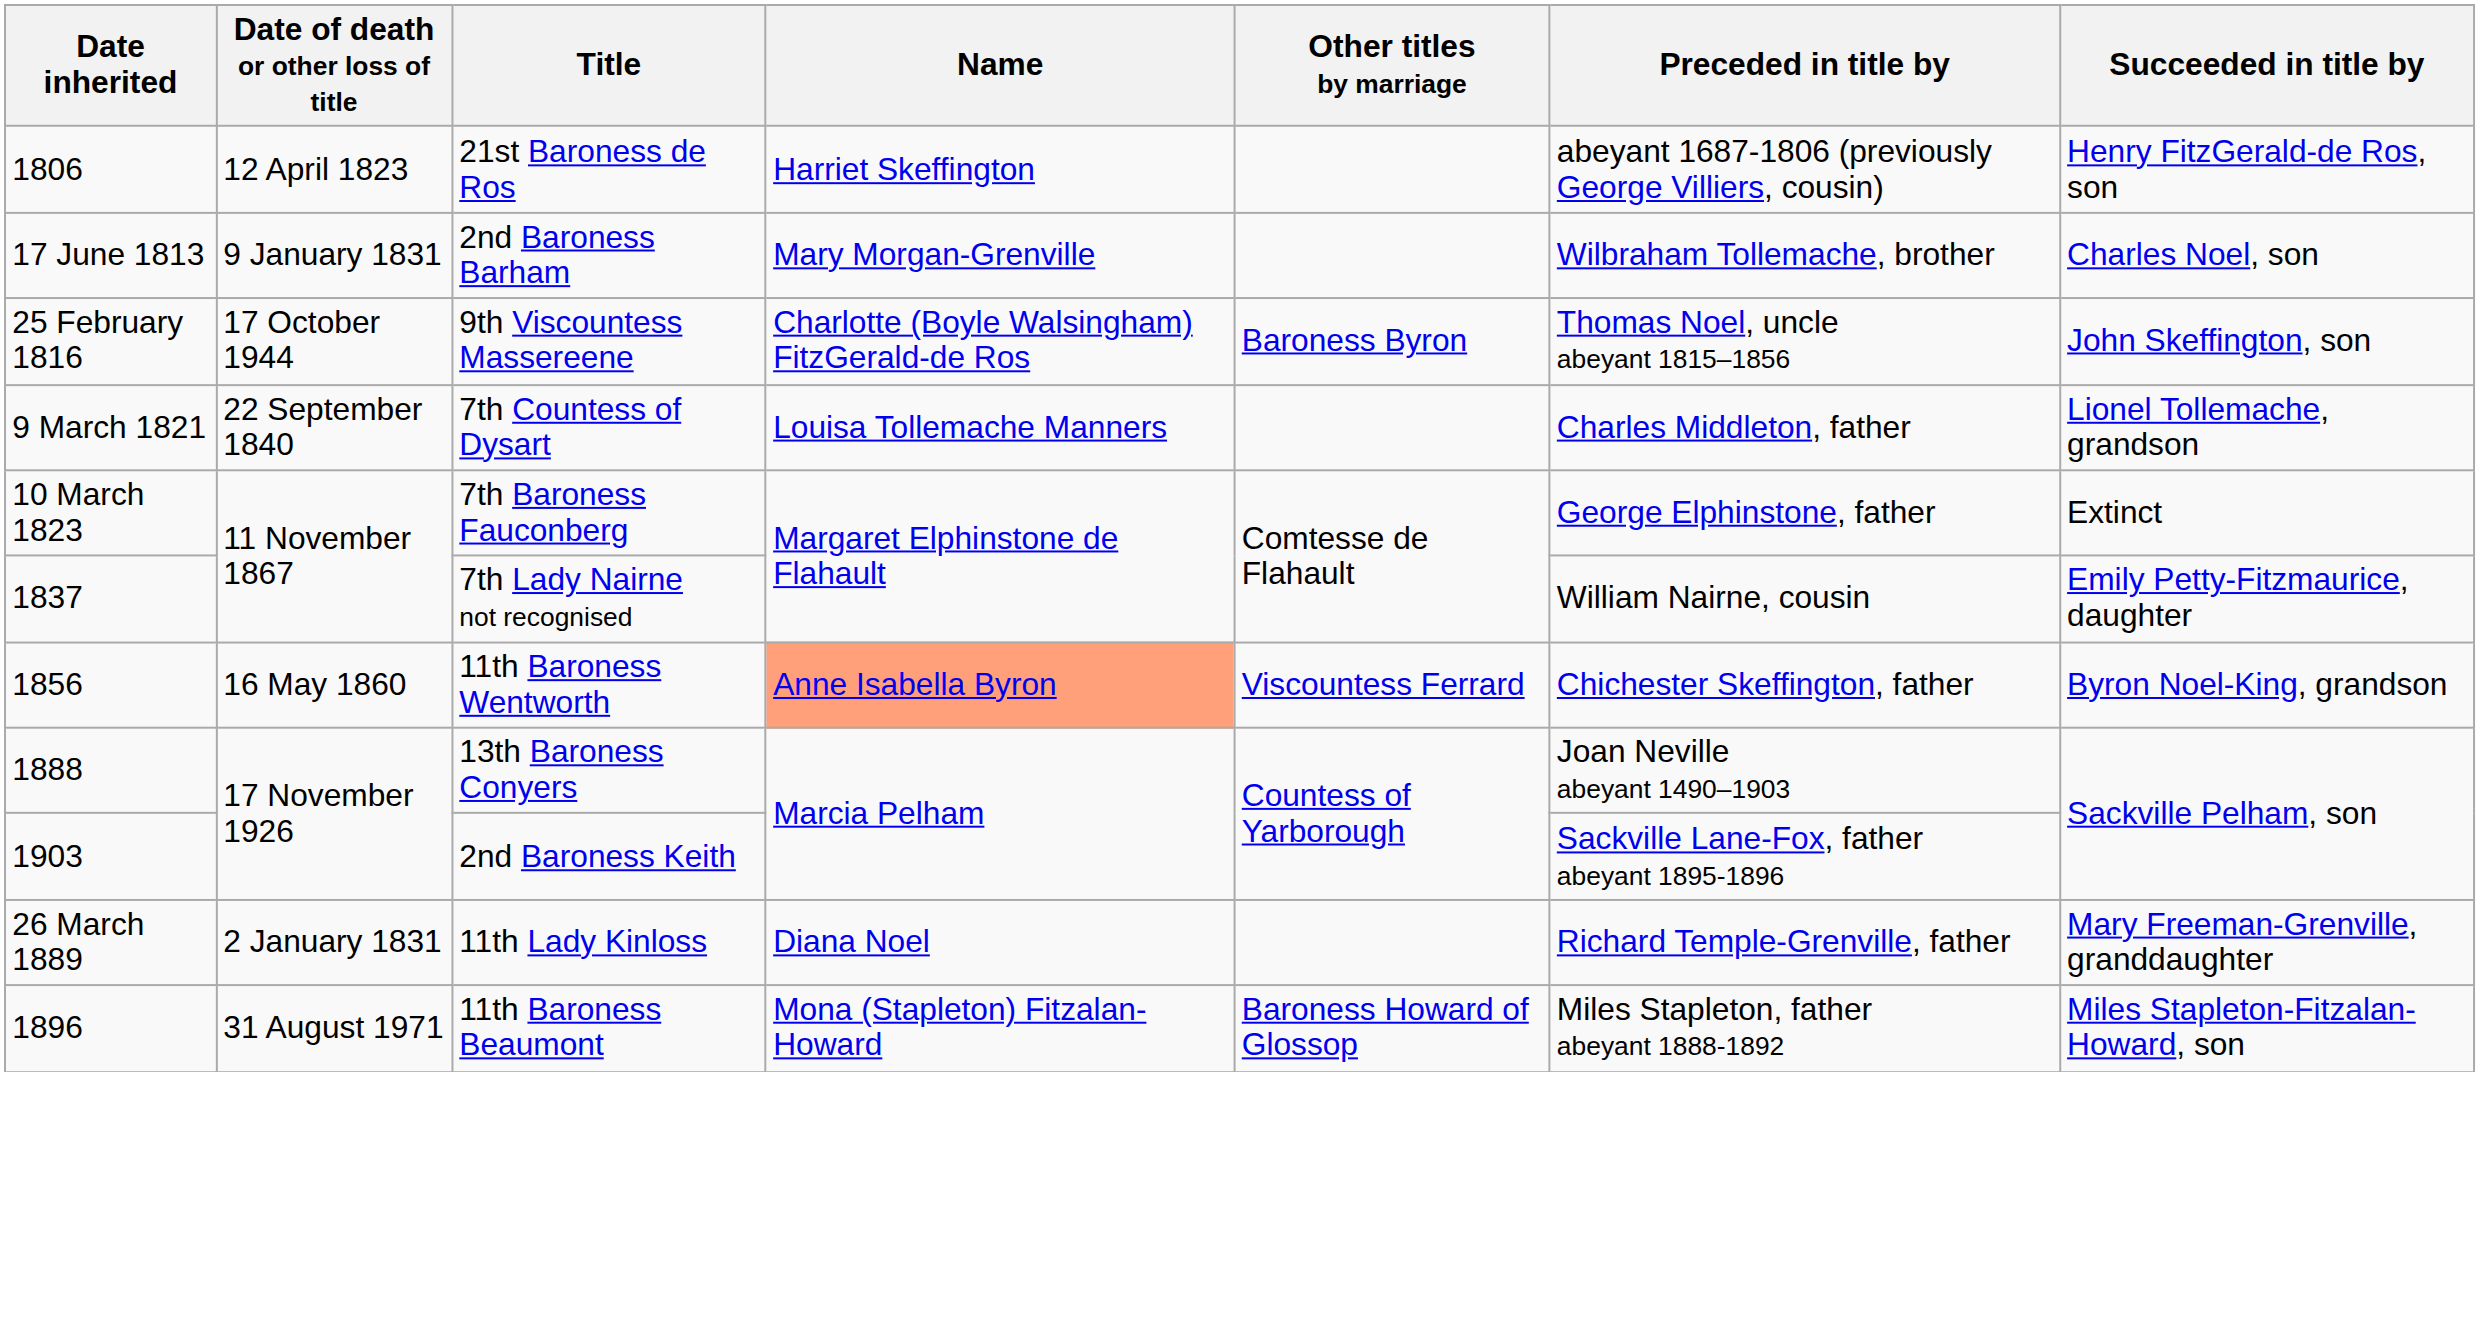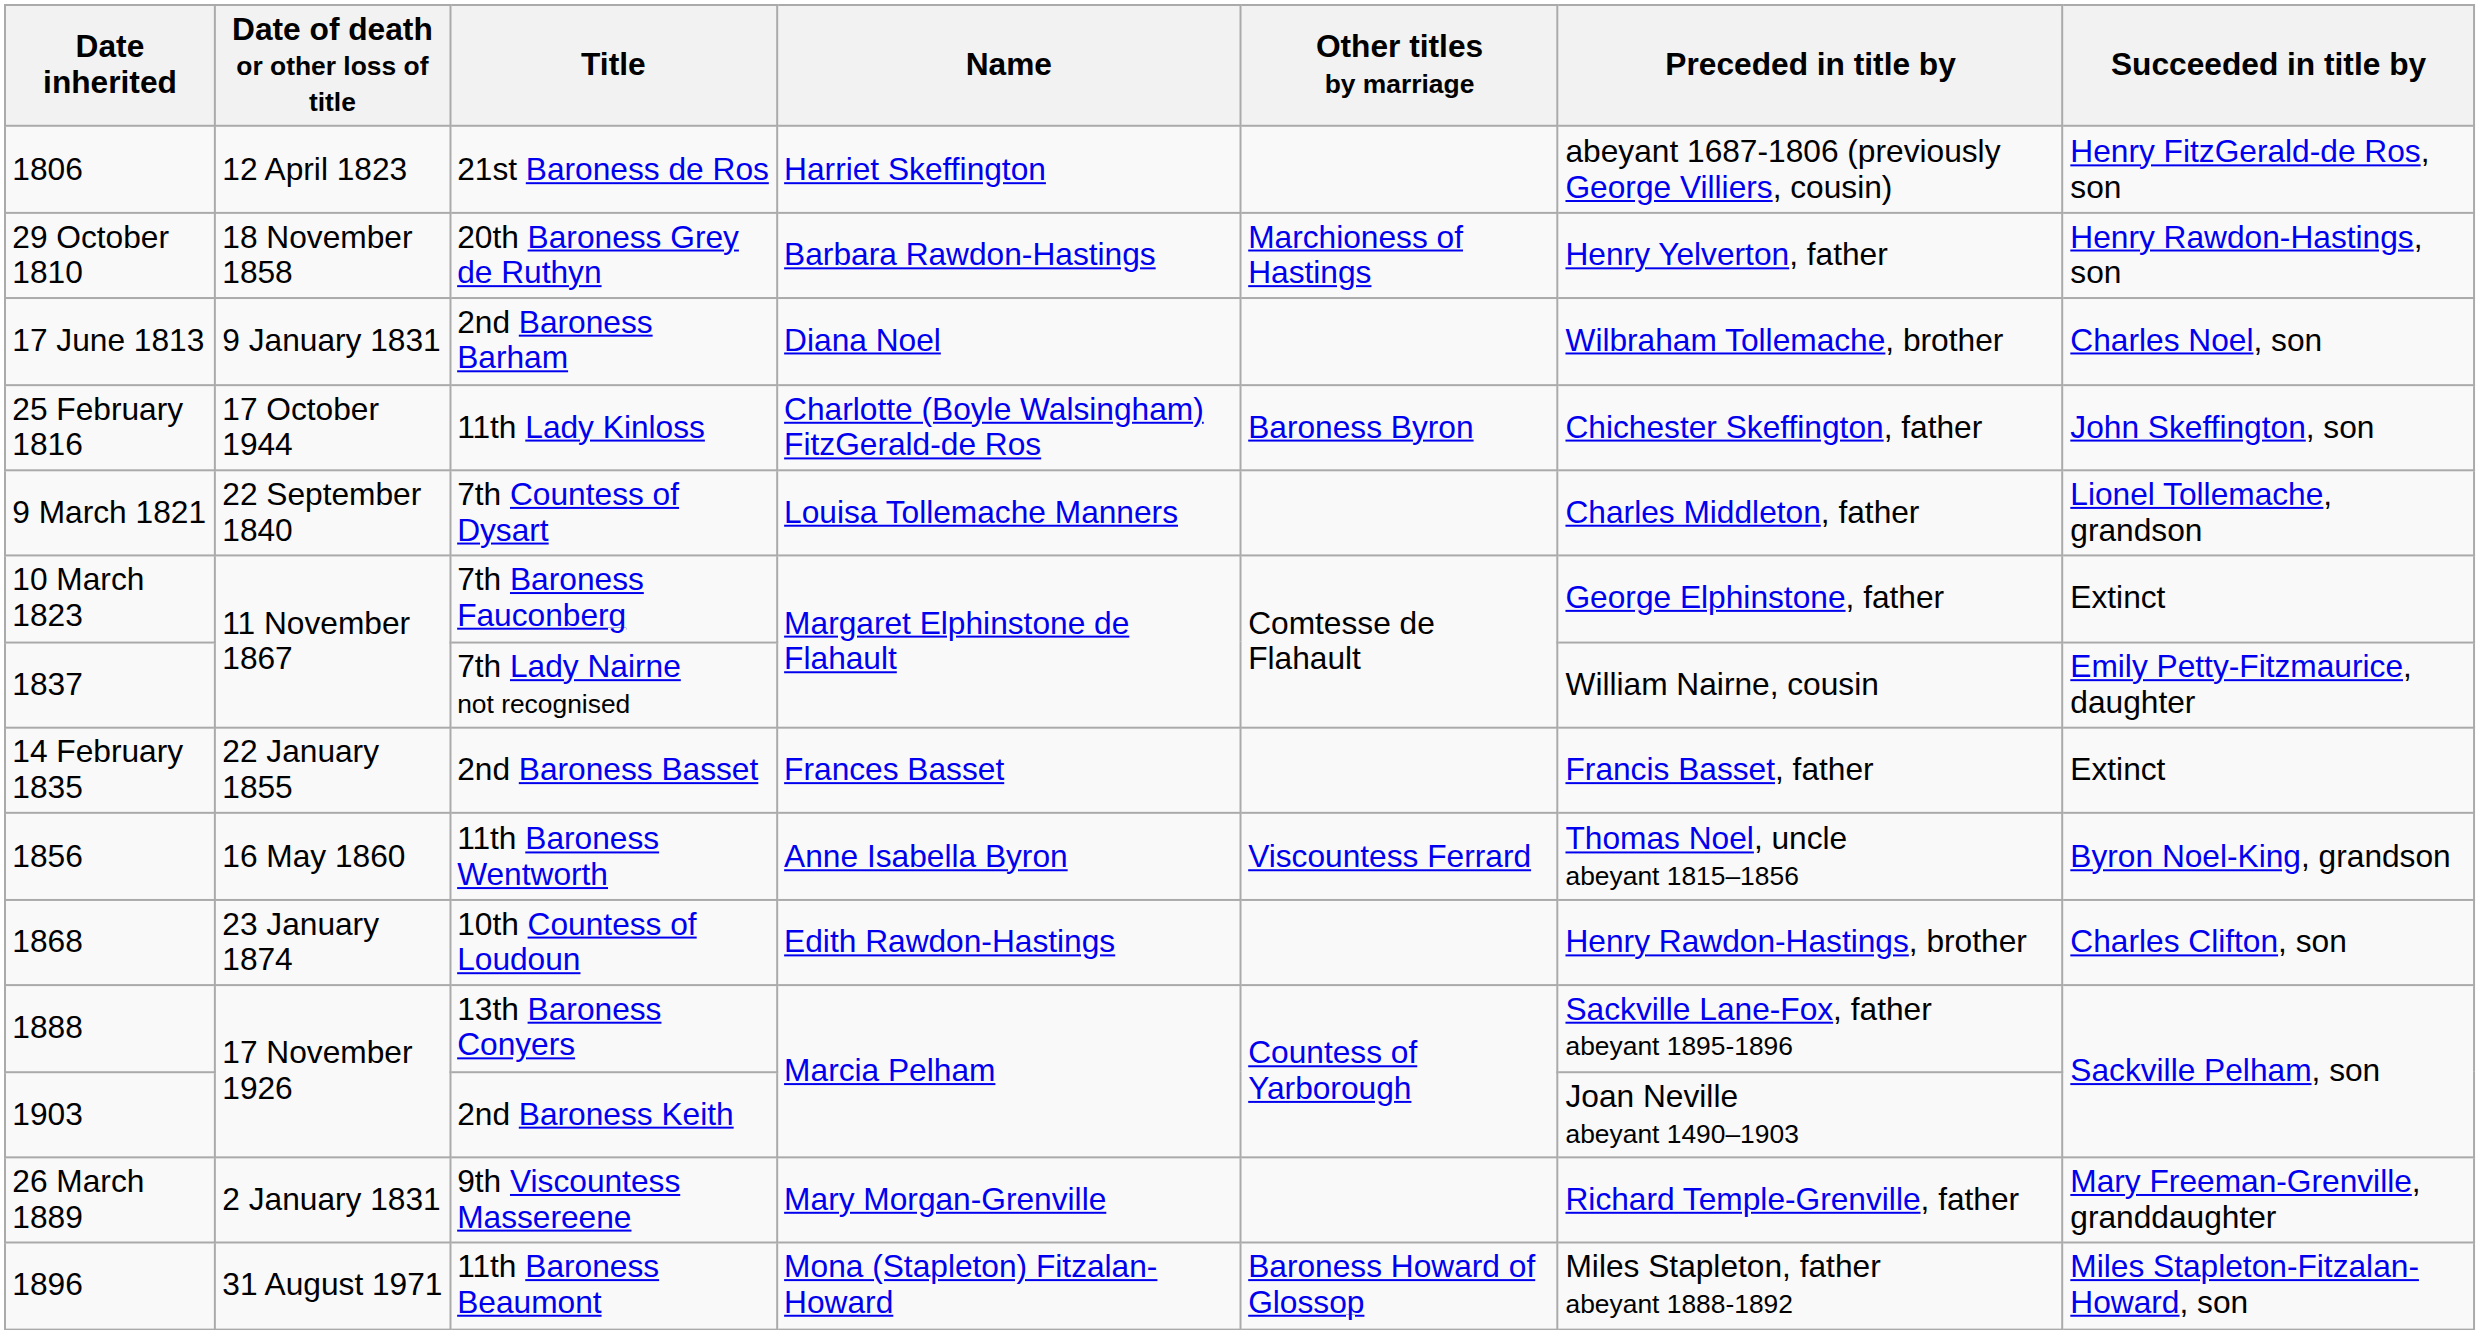 <table Class="wikitable" align="center">
 <tr>
 <th>Date inherited</th>
 <th>Date of death<br><small>or other loss of title</small></th>
 <th>Title</th>
 <th>Name</th>
 <th>Other titles<br><small>by marriage</small></th>
 <th>Preceded in title by</th>
 <th>Succeeded in title by</th>
 </tr>
 <tr>
 <td>1806</td>
 <td>12 April 1823</td>
 <td>21st <a href='#'>Baroness de Ros</a></td>
 <td><a href='#'>Harriet Skeffington</a></td>
 <td></td>
 <td>abeyant 1687-1806 (previously <a href='#'>George Villiers</a>, cousin)</td>
 <td><a href='#'>Henry FitzGerald-de Ros</a>, son</td>
 </tr>
 <tr>
+<td>29 October 1810</td>
+<td>18 November 1858</td>
+<td>20th <a href='#'>Baroness Grey de Ruthyn</a></td>
+<td><a href='#'>Barbara Rawdon-Hastings</a></td>
+<td><a href='#'>Marchioness of Hastings</a></td>
+<td><a href='#'>Henry Yelverton</a>, father</td>
+<td><a href='#'>Henry Rawdon-Hastings</a>, son</td>
+</tr>
+<tr>
 <td>17 June 1813</td>
 <td>9 January 1831</td>
 <td>2nd <a href='#'>Baroness Barham</a></td>
-<td><a href='#'>Mary Morgan-Grenville</a></td>
+<td><a href='#'>Diana Noel</a></td>
 <td></td>
 <td><a href='#'>Wilbraham Tollemache</a>, brother</td>
 <td><a href='#'>Charles Noel</a>, son</td>
 </tr>
 <tr>
 <td>25 February 1816</td>
 <td>17 October 1944</td>
-<td>9th <a href='#'>Viscountess Massereene</a></td>
+<td>11th <a href='#'>Lady Kinloss</a></td>
 <td><a href='#'>Charlotte (Boyle Walsingham) FitzGerald-de Ros</a></td>
 <td><a href='#'>Baroness Byron</a></td>
-<td><a href='#'>Thomas Noel</a>, uncle<br><small>abeyant 1815–1856</small></td>
+<td><a href='#'>Chichester Skeffington</a>, father</td>
 <td><a href='#'>John Skeffington</a>, son</td>
 </tr>
 <tr>
 <td>9 March 1821</td>
 <td>22 September 1840</td>
 <td>7th <a href='#'>Countess of Dysart</a></td>
 <td><a href='#'>Louisa Tollemache Manners</a></td>
 <td></td>
 <td><a href='#'>Charles Middleton</a>, father</td>
 <td><a href='#'>Lionel Tollemache</a>, grandson</td>
 </tr>
 <tr>
 <td>10 March 1823</td>
 <td rowspan=2>11 November 1867</td>
 <td>7th <a href='#'>Baroness Fauconberg</a></td>
 <td rowspan=2><a href='#'>Margaret Elphinstone de Flahault</a></td>
 <td rowspan=2>Comtesse de Flahault</td>
 <td><a href='#'>George Elphinstone</a>, father</td>
 <td>Extinct</td>
 </tr>
 <tr>
 <td>1837</td>
 <td>7th <a href='#'>Lady Nairne</a><br><small>not recognised</small></td>
 <td>William Nairne, cousin</td>
 <td><a href='#'>Emily Petty-Fitzmaurice</a>, daughter</td>
 </tr>
 <tr>
+<td>14 February 1835</td>
+<td>22 January 1855</td>
+<td>2nd <a href='#'>Baroness Basset</a></td>
+<td><a href='#'>Frances Basset</a></td>
+<td></td>
+<td><a href='#'>Francis Basset</a>, father</td>
+<td>Extinct</td>
+</tr>
+<tr>
 <td>1856</td>
 <td>16 May 1860</td>
 <td>11th <a href='#'>Baroness Wentworth</a></td>
-<td style="background: lightsalmon;"><a href='#'>Anne Isabella Byron</a></td>
+<td><a href='#'>Anne Isabella Byron</a></td>
 <td><a href='#'>Viscountess Ferrard</a></td>
-<td><a href='#'>Chichester Skeffington</a>, father</td>
+<td><a href='#'>Thomas Noel</a>, uncle<br><small>abeyant 1815–1856</small></td>
 <td><a href='#'>Byron Noel-King</a>, grandson</td>
+</tr>
+<tr>
+<td>1868</td>
+<td>23 January 1874</td>
+<td>10th <a href='#'>Countess of Loudoun</a></td>
+<td><a href='#'>Edith Rawdon-Hastings</a></td>
+<td></td>
+<td><a href='#'>Henry Rawdon-Hastings</a>, brother</td>
+<td><a href='#'>Charles Clifton</a>, son</td>
 </tr>
 <tr>
 <td>1888</td>
 <td rowspan=2>17 November 1926</td>
 <td>13th <a href='#'>Baroness Conyers</a></td>
 <td rowspan=2><a href='#'>Marcia Pelham</a></td>
 <td rowspan=2><a href='#'>Countess of Yarborough</a></td>
-<td>Joan Neville<br><small>abeyant 1490–1903</small></td>
+<td><a href='#'>Sackville Lane-Fox</a>, father<br><small>abeyant 1895-1896</small></td>
 <td rowspan=2><a href='#'>Sackville Pelham</a>, son</td>
 </tr>
 <tr>
 <td>1903</td>
 <td>2nd <a href='#'>Baroness Keith</a></td>
-<td><a href='#'>Sackville Lane-Fox</a>, father<br><small>abeyant 1895-1896</small></td>
+<td>Joan Neville<br><small>abeyant 1490–1903</small></td>
 </tr>
 <tr>
 <td>26 March 1889</td>
 <td>2 January 1831</td>
-<td>11th <a href='#'>Lady Kinloss</a></td>
-<td><a href='#'>Diana Noel</a></td>
+<td>9th <a href='#'>Viscountess Massereene</a></td>
+<td><a href='#'>Mary Morgan-Grenville</a></td>
 <td></td>
 <td><a href='#'>Richard Temple-Grenville</a>, father</td>
 <td><a href='#'>Mary Freeman-Grenville</a>, granddaughter</td>
 </tr>
 <tr>
 <td>1896</td>
 <td>31 August 1971</td>
 <td>11th <a href='#'>Baroness Beaumont</a></td>
 <td><a href='#'>Mona (Stapleton) Fitzalan-Howard</a></td>
 <td><a href='#'>Baroness Howard of Glossop</a></td>
 <td>Miles Stapleton, father<br><small>abeyant 1888-1892</small></td>
 <td><a href='#'>Miles Stapleton-Fitzalan-Howard</a>, son</td>
 </tr>
 </table>
